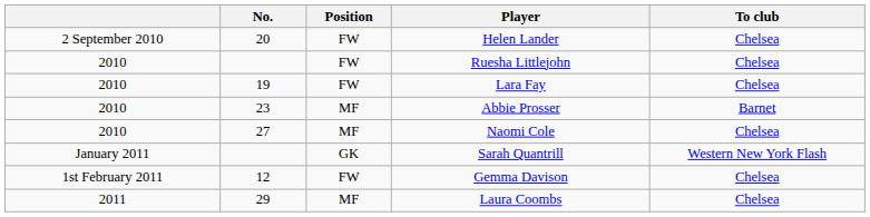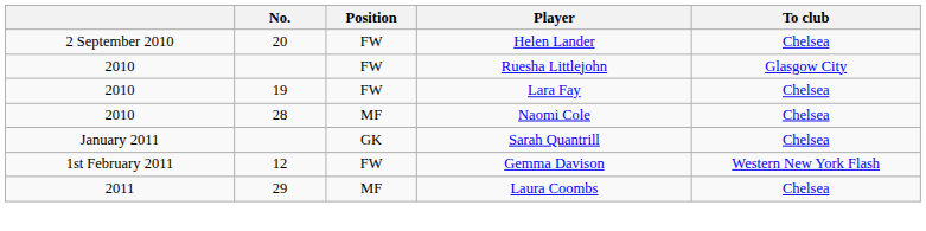 <table class="wikitable sortable" style="width:95%; text-align:center; font-size:85%; text-align:center;">
 <tr>
 <th width="25%"></th>
 <th width="10%">No.</th>
 <th width="10%">Position</th>
 <th>Player</th>
 <th width="25%">To club</th>
 </tr>
 <tr>
 <td>2 September 2010</td>
 <td>20</td>
 <td>FW</td>
 <td> <a href='#'>Helen Lander</a></td>
 <td><em></em> <a href='#'>Chelsea</a></td>
 </tr>
 <tr>
 <td>2010</td>
 <td></td>
 <td>FW</td>
 <td> <a href='#'>Ruesha Littlejohn</a></td>
-<td><em></em> <a href='#'>Chelsea</a></td>
+<td> <a href='#'>Glasgow City</a></td>
 </tr>
 <tr>
 <td>2010</td>
 <td>19</td>
 <td>FW</td>
 <td> <a href='#'>Lara Fay</a></td>
 <td><em></em> <a href='#'>Chelsea</a></td>
 </tr>
 <tr>
 <td>2010</td>
-<td>23</td>
-<td>MF</td>
-<td> <a href='#'>Abbie Prosser</a></td>
-<td><em></em> <a href='#'>Barnet</a></td>
-</tr>
-<tr>
-<td>2010</td>
-<td>27</td>
+<td>28</td>
 <td>MF</td>
 <td> <a href='#'>Naomi Cole</a></td>
 <td><em></em> <a href='#'>Chelsea</a></td>
 </tr>
 <tr>
 <td>January 2011</td>
 <td></td>
 <td>GK</td>
 <td> <a href='#'>Sarah Quantrill</a></td>
-<td><em></em> <a href='#'>Western New York Flash</a></td>
+<td><em></em> <a href='#'>Chelsea</a></td>
 </tr>
 <tr>
 <td>1st February 2011</td>
 <td>12</td>
 <td>FW</td>
 <td> <a href='#'>Gemma Davison</a></td>
-<td><em></em> <a href='#'>Chelsea</a></td>
+<td><em></em> <a href='#'>Western New York Flash</a></td>
 </tr>
 <tr>
 <td>2011</td>
 <td>29</td>
 <td>MF</td>
 <td><em></em> <a href='#'>Laura Coombs</a></td>
 <td><em></em> <a href='#'>Chelsea</a></td>
 </tr>
 </table>
